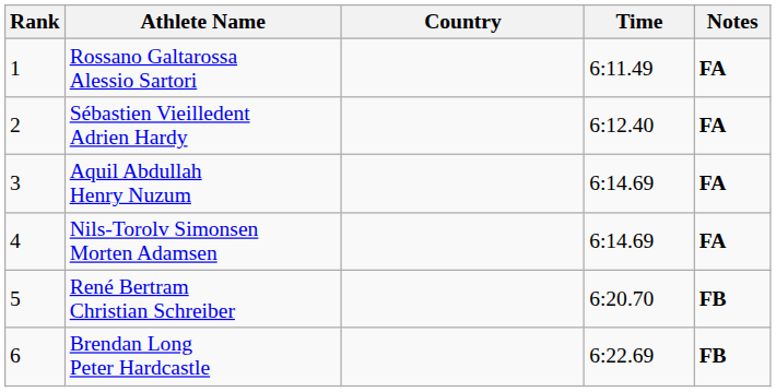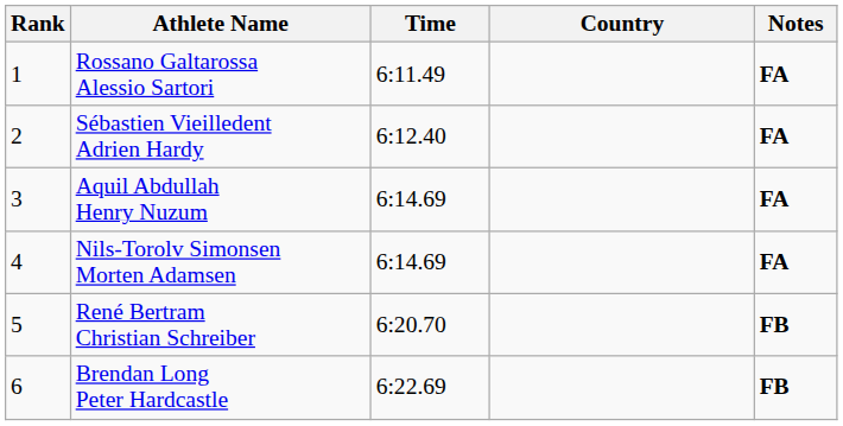 <table class="wikitable">
 <tr>
 <th width=25>Rank</th>
 <th width=200>Athlete Name</th>
+<th width=75>Time</th>
 <th width=175>Country</th>
-<th width=75>Time</th>
 <th width=50>Notes</th>
 </tr>
 <tr>
 <td>1</td>
 <td><a href='#'>Rossano Galtarossa</a> <br> <a href='#'>Alessio Sartori</a></td>
+<td>6:11.49</td>
 <td></td>
-<td>6:11.49</td>
 <td><strong>FA</strong></td>
 </tr>
 <tr>
 <td>2</td>
 <td><a href='#'>Sébastien Vieilledent</a> <br> <a href='#'>Adrien Hardy</a></td>
+<td>6:12.40</td>
 <td></td>
-<td>6:12.40</td>
 <td><strong>FA</strong></td>
 </tr>
 <tr>
 <td>3</td>
 <td><a href='#'>Aquil Abdullah</a> <br> <a href='#'>Henry Nuzum</a></td>
+<td>6:14.69</td>
 <td></td>
-<td>6:14.69</td>
 <td><strong>FA</strong></td>
 </tr>
 <tr>
 <td>4</td>
 <td><a href='#'>Nils-Torolv Simonsen</a> <br> <a href='#'>Morten Adamsen</a></td>
+<td>6:14.69</td>
 <td></td>
-<td>6:14.69</td>
 <td><strong>FA</strong></td>
 </tr>
 <tr>
 <td>5</td>
 <td><a href='#'>René Bertram</a> <br> <a href='#'>Christian Schreiber</a></td>
+<td>6:20.70</td>
 <td></td>
-<td>6:20.70</td>
 <td><strong>FB</strong></td>
 </tr>
 <tr>
 <td>6</td>
 <td><a href='#'>Brendan Long</a> <br> <a href='#'>Peter Hardcastle</a></td>
+<td>6:22.69</td>
 <td></td>
-<td>6:22.69</td>
 <td><strong>FB</strong></td>
 </tr>
 </table>
